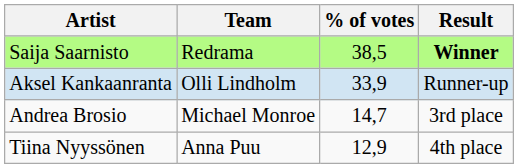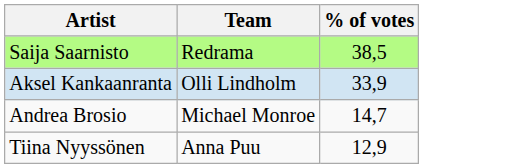 <table class=wikitable>
 <tr>
 <th>Artist</th>
 <th>Team</th>
 <th>% of votes</th>
-<th>Result</th>
 </tr>
 <tr style="background:#B4FB84;">
 <td>Saija Saarnisto</td>
 <td>Redrama</td>
 <td align="center">38,5</td>
-<td align="center"><strong>Winner</strong></td>
 </tr>
 <tr style="background:#D1E5F3;">
 <td>Aksel Kankaanranta</td>
 <td>Olli Lindholm</td>
 <td align="center">33,9</td>
-<td align="center">Runner-up</td>
 </tr>
 <tr>
 <td>Andrea Brosio</td>
 <td>Michael Monroe</td>
 <td align="center">14,7</td>
-<td align="center">3rd place</td>
 </tr>
 <tr>
 <td>Tiina Nyyssönen</td>
 <td>Anna Puu</td>
 <td align="center">12,9</td>
-<td align="center">4th place</td>
 </tr>
 </table>
